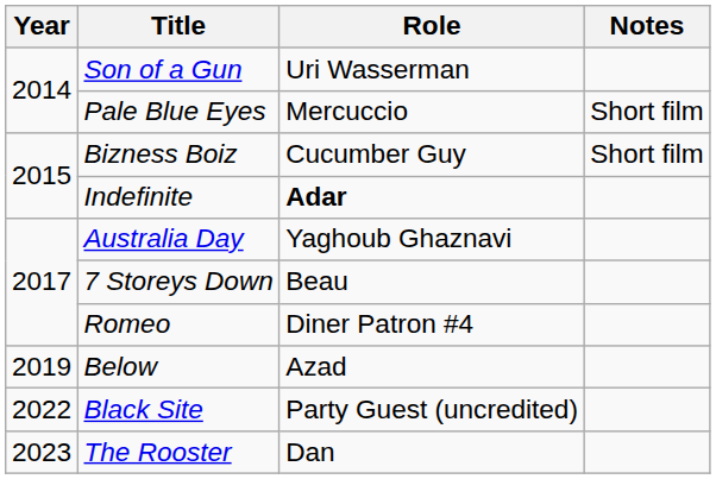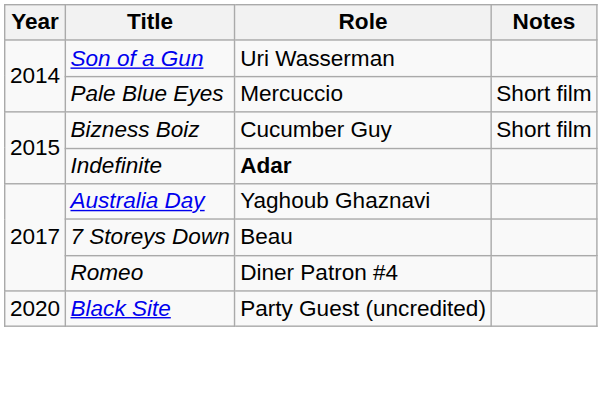 <table class="wikitable">
 <tr>
 <th>Year</th>
 <th>Title</th>
 <th>Role</th>
 <th>Notes</th>
 </tr>
 <tr>
 <td rowspan="2">2014</td>
 <td><em><a href='#'>Son of a Gun</a></em></td>
 <td>Uri Wasserman</td>
 <td></td>
 </tr>
 <tr>
 <td><em>Pale Blue Eyes</em></td>
 <td>Mercuccio</td>
 <td>Short film</td>
 </tr>
 <tr>
 <td rowspan="2">2015</td>
 <td><em>Bizness Boiz</em></td>
 <td>Cucumber Guy</td>
 <td>Short film</td>
 </tr>
 <tr>
 <td><em>Indefinite</em></td>
 <td><strong>Adar</strong></td>
 <td></td>
 </tr>
 <tr>
 <td rowspan="3">2017</td>
 <td><em><a href='#'>Australia Day</a></em></td>
 <td>Yaghoub Ghaznavi</td>
 <td></td>
 </tr>
 <tr>
 <td><em>7 Storeys Down</em></td>
 <td>Beau</td>
 <td></td>
 </tr>
 <tr>
 <td><em>Romeo</em></td>
 <td>Diner Patron #4</td>
 <td></td>
 </tr>
 <tr>
-<td>2019</td>
-<td><em>Below</em></td>
-<td>Azad</td>
-<td></td>
-</tr>
-<tr>
-<td>2022</td>
+<td>2020</td>
 <td><em><a href='#'>Black Site</a></em></td>
 <td>Party Guest (uncredited)</td>
 <td></td>
 </tr>
-<tr>
-<td>2023</td>
-<td><em><a href='#'>The Rooster</a></em></td>
-<td>Dan</td>
-<td></td>
-</tr>
 </table>
